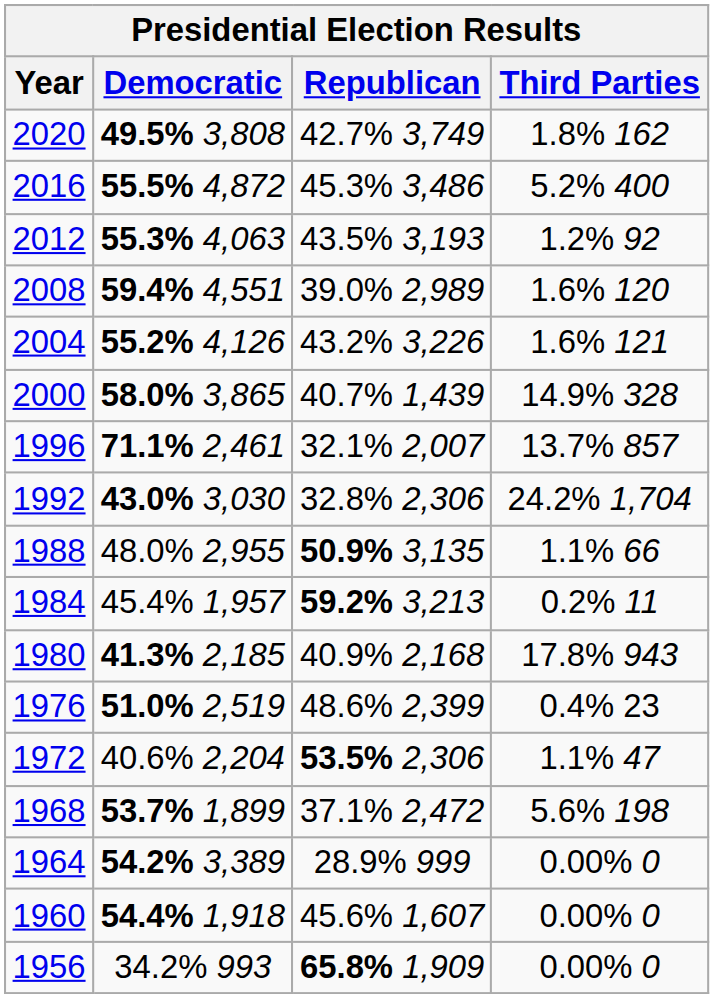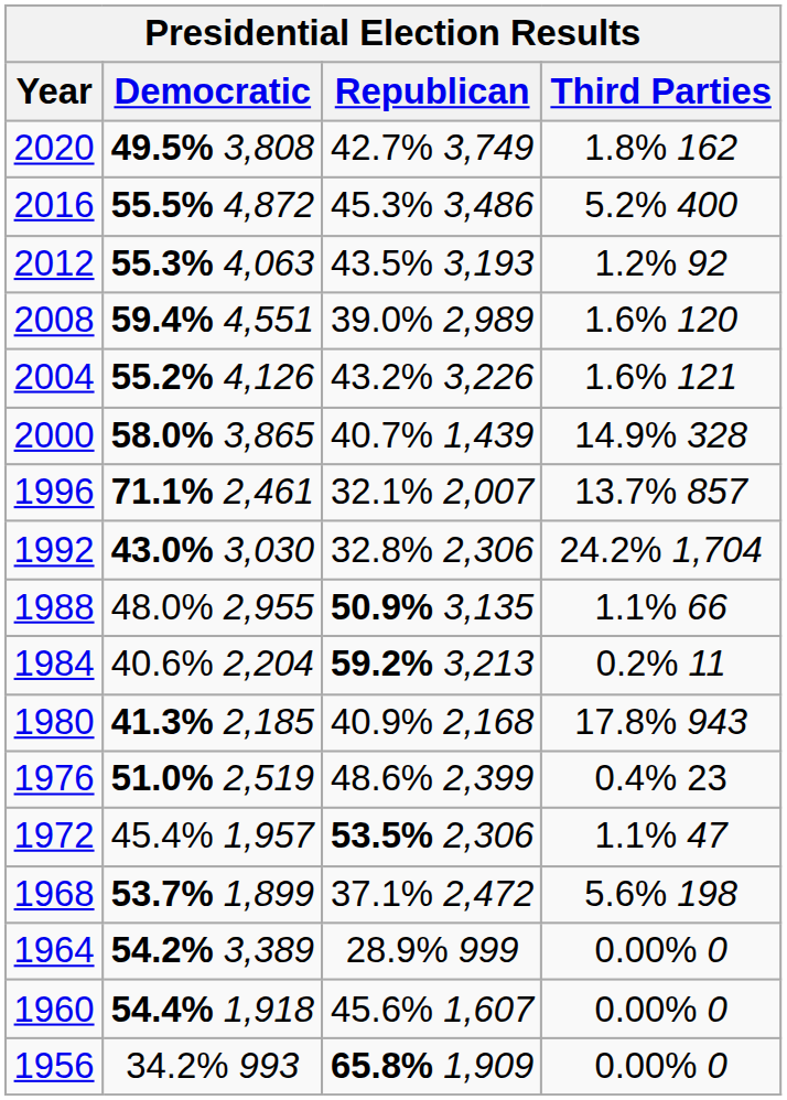 <table class="wikitable">
 <tr>
 <th colspan="4">Presidential Election Results</th>
 </tr>
 <tr>
 <th>Year</th>
 <th><a href='#'>Democratic</a></th>
 <th><a href='#'>Republican</a></th>
 <th><a href='#'>Third Parties</a></th>
 </tr>
 <tr>
 <td align="center" ><a href='#'>2020</a></td>
 <td align="center" ><strong>49.5%</strong> <em>3,808</em></td>
 <td align="center" >42.7% <em>3,749</em></td>
 <td align="center" >1.8% <em>162</em></td>
 </tr>
 <tr>
 <td align="center" ><a href='#'>2016</a></td>
 <td align="center" ><strong>55.5%</strong> <em>4,872</em></td>
 <td align="center" >45.3% <em>3,486</em></td>
 <td align="center" >5.2% <em>400</em></td>
 </tr>
 <tr>
 <td align="center" ><a href='#'>2012</a></td>
 <td align="center" ><strong>55.3%</strong> <em>4,063</em></td>
 <td align="center" >43.5% <em>3,193</em></td>
 <td align="center" >1.2% <em>92</em></td>
 </tr>
 <tr>
 <td align="center" ><a href='#'>2008</a></td>
 <td align="center" ><strong>59.4%</strong> <em>4,551</em></td>
 <td align="center" >39.0% <em>2,989</em></td>
 <td align="center" >1.6% <em>120</em></td>
 </tr>
 <tr>
 <td align="center" ><a href='#'>2004</a></td>
 <td align="center" ><strong>55.2%</strong> <em>4,126</em></td>
 <td align="center" >43.2% <em>3,226</em></td>
 <td align="center" >1.6% <em>121</em></td>
 </tr>
 <tr>
 <td align="center" ><a href='#'>2000</a></td>
 <td align="center" ><strong>58.0%</strong> <em>3,865</em></td>
 <td align="center" >40.7% <em>1,439</em></td>
 <td align="center" >14.9% <em>328</em></td>
 </tr>
 <tr>
 <td align="center" ><a href='#'>1996</a></td>
 <td align="center" ><strong>71.1%</strong> <em>2,461</em></td>
 <td align="center" >32.1% <em>2,007</em></td>
 <td align="center" >13.7% <em>857</em></td>
 </tr>
 <tr>
 <td align="center" ><a href='#'>1992</a></td>
 <td align="center" ><strong>43.0%</strong> <em>3,030</em></td>
 <td align="center" >32.8% <em>2,306</em></td>
 <td align="center" >24.2% <em>1,704</em></td>
 </tr>
 <tr>
 <td align="center" ><a href='#'>1988</a></td>
 <td align="center" >48.0% <em>2,955</em></td>
 <td align="center" ><strong>50.9%</strong> <em>3,135</em></td>
 <td align="center" >1.1% <em>66</em></td>
 </tr>
 <tr>
 <td align="center" ><a href='#'>1984</a></td>
-<td align="center" >45.4% <em>1,957</em></td>
+<td align="center" >40.6% <em>2,204</em></td>
 <td align="center" ><strong>59.2%</strong> <em>3,213</em></td>
 <td align="center" >0.2% <em>11</em></td>
 </tr>
 <tr>
 <td align="center" ><a href='#'>1980</a></td>
 <td align="center" ><strong>41.3%</strong> <em>2,185</em></td>
 <td align="center" >40.9% <em>2,168</em></td>
 <td align="center" >17.8% <em>943</em></td>
 </tr>
 <tr>
 <td align="center" ><a href='#'>1976</a></td>
 <td align="center" ><strong>51.0%</strong> <em>2,519</em></td>
 <td align="center" >48.6% <em>2,399</em></td>
 <td align="center" >0.4% 23</td>
 </tr>
 <tr>
 <td align="center" ><a href='#'>1972</a></td>
-<td align="center" >40.6% <em>2,204</em></td>
+<td align="center" >45.4% <em>1,957</em></td>
 <td align="center" ><strong>53.5%</strong> <em>2,306</em></td>
 <td align="center" >1.1% <em>47</em></td>
 </tr>
 <tr>
 <td align="center" ><a href='#'>1968</a></td>
 <td align="center" ><strong>53.7%</strong> <em>1,899</em></td>
 <td align="center" >37.1% <em>2,472</em></td>
 <td align="center" >5.6% <em>198</em></td>
 </tr>
 <tr>
 <td align="center" ><a href='#'>1964</a></td>
 <td align="center" ><strong>54.2%</strong> <em>3,389</em></td>
 <td align="center" >28.9% <em>999</em></td>
 <td align="center" >0.00% <em>0</em></td>
 </tr>
 <tr>
 <td align="center" ><a href='#'>1960</a></td>
 <td align="center" ><strong>54.4%</strong> <em>1,918</em></td>
 <td align="center" >45.6% <em>1,607</em></td>
 <td align="center" >0.00% <em>0</em></td>
 </tr>
 <tr>
 <td align="center" ><a href='#'>1956</a></td>
 <td align="center" >34.2% <em>993</em></td>
 <td align="center" ><strong>65.8%</strong> <em>1,909</em></td>
 <td align="center" >0.00% <em>0</em></td>
 </tr>
 </table>
